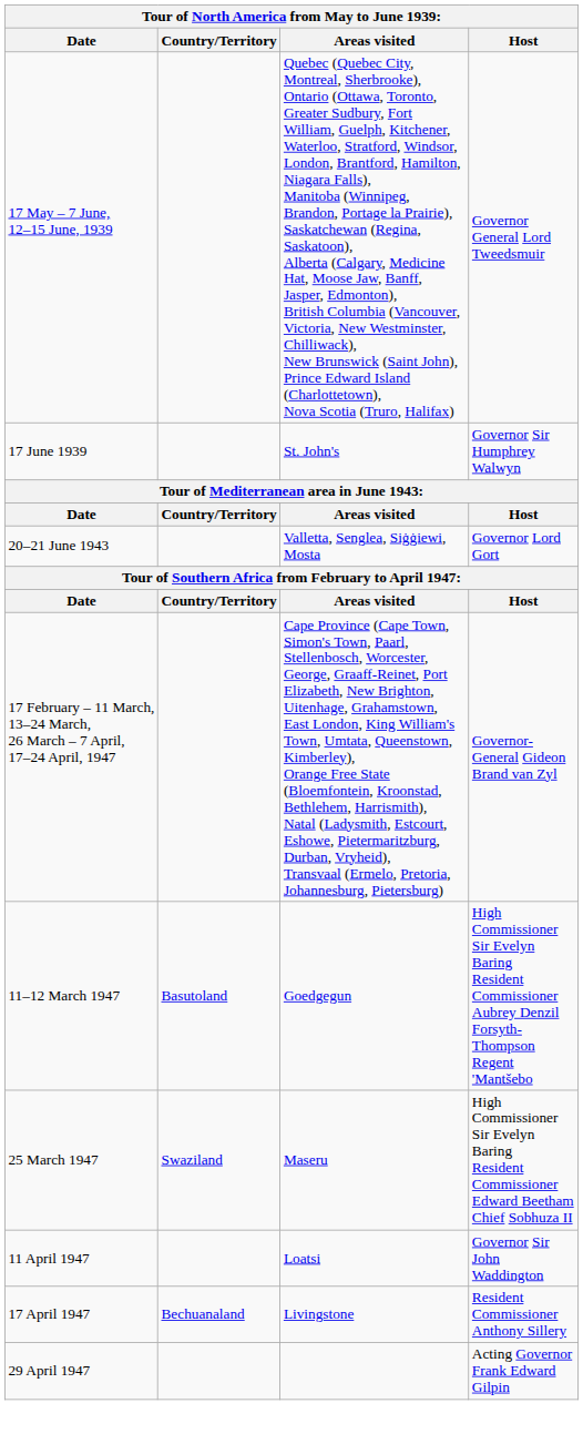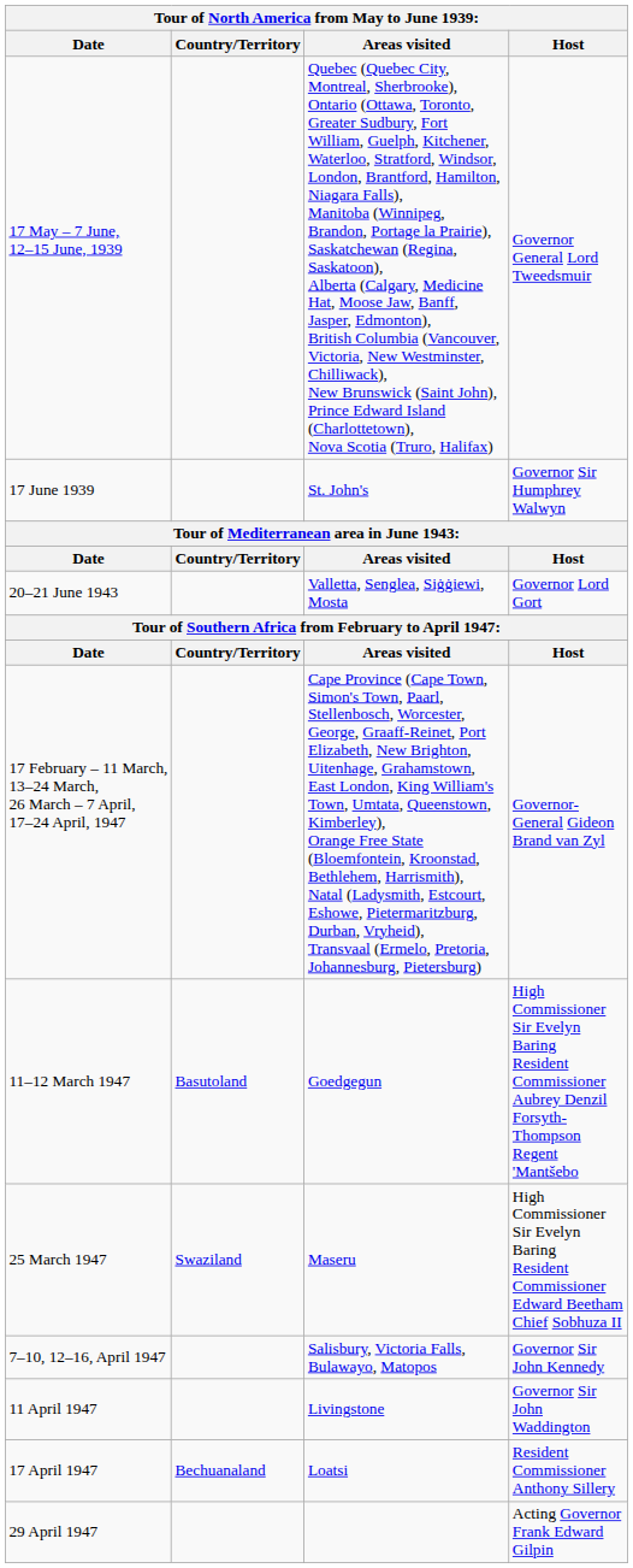 <table class="wikitable sortable" border="1" style="margin: 1em auto 1em auto">
 <tr>
 <th colspan=4>Tour of <a href='#'>North America</a> from May to June 1939:</th>
 </tr>
 <tr>
 <th class="unsortable">Date</th>
 <th>Country/Territory</th>
 <th>Areas visited</th>
 <th class="unsortable">Host</th>
 </tr>
 <tr>
 <td nowrap><a href='#'>17 May – 7 June, <br>12–15 June, 1939</a><br><br><br></td>
 <td></td>
 <td><a href='#'>Quebec</a> (<a href='#'>Quebec City</a>, <a href='#'>Montreal</a>, <a href='#'>Sherbrooke</a>), <br><a href='#'>Ontario</a> (<a href='#'>Ottawa</a>, <a href='#'>Toronto</a>, <a href='#'>Greater Sudbury</a>, <a href='#'>Fort William</a>, <a href='#'>Guelph</a>, <a href='#'>Kitchener</a>, <a href='#'>Waterloo</a>, <a href='#'>Stratford</a>, <a href='#'>Windsor</a>, <a href='#'>London</a>, <a href='#'>Brantford</a>, <a href='#'>Hamilton</a>, <a href='#'>Niagara Falls</a>), <br><a href='#'>Manitoba</a> (<a href='#'>Winnipeg</a>, <a href='#'>Brandon</a>, <a href='#'>Portage la Prairie</a>), <br><a href='#'>Saskatchewan</a> (<a href='#'>Regina</a>, <a href='#'>Saskatoon</a>), <br><a href='#'>Alberta</a> (<a href='#'>Calgary</a>, <a href='#'>Medicine Hat</a>, <a href='#'>Moose Jaw</a>, <a href='#'>Banff</a>, <a href='#'>Jasper</a>, <a href='#'>Edmonton</a>), <br><a href='#'>British Columbia</a> (<a href='#'>Vancouver</a>, <a href='#'>Victoria</a>, <a href='#'>New Westminster</a>, <a href='#'>Chilliwack</a>), <br><a href='#'>New Brunswick</a> (<a href='#'>Saint John</a>), <br><a href='#'>Prince Edward Island</a> (<a href='#'>Charlottetown</a>), <br><a href='#'>Nova Scotia</a> (<a href='#'>Truro</a>, <a href='#'>Halifax</a>)</td>
 <td><a href='#'>Governor General</a> <a href='#'>Lord Tweedsmuir</a></td>
 </tr>
 <tr>
 <td nowrap>17 June 1939</td>
 <td></td>
 <td><a href='#'>St. John's</a></td>
 <td><a href='#'>Governor</a> <a href='#'>Sir Humphrey Walwyn</a></td>
 </tr>
 <tr>
 <th colspan=4>Tour of <a href='#'>Mediterranean</a> area in June 1943:</th>
 </tr>
 <tr>
 <th class="unsortable">Date</th>
 <th>Country/Territory</th>
 <th>Areas visited</th>
 <th class="unsortable">Host</th>
 </tr>
 <tr>
 <td nowrap>20–21 June 1943</td>
 <td></td>
 <td><a href='#'>Valletta</a>, <a href='#'>Senglea</a>, <a href='#'>Siġġiewi</a>, <a href='#'>Mosta</a></td>
 <td><a href='#'>Governor</a> <a href='#'>Lord Gort</a></td>
 </tr>
 <tr>
 <th colspan=4>Tour of <a href='#'>Southern Africa</a> from February to April 1947:</th>
 </tr>
 <tr>
 <th class="unsortable">Date</th>
 <th>Country/Territory</th>
 <th>Areas visited</th>
 <th class="unsortable">Host</th>
 </tr>
 <tr>
 <td nowrap>17 February – 11 March, <br>13–24 March, <br>26 March – 7 April, <br>17–24 April, 1947<br><br><br><br></td>
 <td></td>
 <td><a href='#'>Cape Province</a> (<a href='#'>Cape Town</a>, <a href='#'>Simon's Town</a>, <a href='#'>Paarl</a>, <a href='#'>Stellenbosch</a>, <a href='#'>Worcester</a>, <a href='#'>George</a>, <a href='#'>Graaff-Reinet</a>, <a href='#'>Port Elizabeth</a>, <a href='#'>New Brighton</a>, <a href='#'>Uitenhage</a>, <a href='#'>Grahamstown</a>, <a href='#'>East London</a>, <a href='#'>King William's Town</a>, <a href='#'>Umtata</a>, <a href='#'>Queenstown</a>, <a href='#'>Kimberley</a>), <br><a href='#'>Orange Free State</a> (<a href='#'>Bloemfontein</a>, <a href='#'>Kroonstad</a>, <a href='#'>Bethlehem</a>, <a href='#'>Harrismith</a>), <br><a href='#'>Natal</a> (<a href='#'>Ladysmith</a>, <a href='#'>Estcourt</a>, <a href='#'>Eshowe</a>, <a href='#'>Pietermaritzburg</a>, <a href='#'>Durban</a>, <a href='#'>Vryheid</a>), <br><a href='#'>Transvaal</a> (<a href='#'>Ermelo</a>, <a href='#'>Pretoria</a>, <a href='#'>Johannesburg</a>, <a href='#'>Pietersburg</a>)</td>
 <td><a href='#'>Governor-General</a> <a href='#'>Gideon Brand van Zyl</a></td>
 </tr>
 <tr>
 <td nowrap>11–12 March 1947<br></td>
 <td> <a href='#'>Basutoland</a></td>
 <td><a href='#'>Goedgegun</a></td>
 <td><a href='#'>High Commissioner</a> <a href='#'>Sir Evelyn Baring</a><br><a href='#'>Resident Commissioner</a> <a href='#'>Aubrey Denzil Forsyth-Thompson</a><br><a href='#'>Regent</a> <a href='#'>'Mantšebo</a></td>
 </tr>
 <tr>
 <td nowrap>25 March 1947</td>
 <td>  <a href='#'>Swaziland</a></td>
 <td><a href='#'>Maseru</a></td>
 <td>High Commissioner Sir Evelyn Baring<br><a href='#'>Resident Commissioner</a> <a href='#'>Edward Beetham</a><br><a href='#'>Chief</a> <a href='#'>Sobhuza II</a></td>
 </tr>
 <tr>
+<td nowrap>7–10, 12–16, April 1947<br></td>
+<td></td>
+<td><a href='#'>Salisbury</a>, <a href='#'>Victoria Falls</a>, <a href='#'>Bulawayo</a>, <a href='#'>Matopos</a></td>
+<td><a href='#'>Governor</a> <a href='#'>Sir John Kennedy</a></td>
+</tr>
+<tr>
 <td nowrap>11 April 1947</td>
 <td></td>
-<td><a href='#'>Loatsi</a></td>
+<td><a href='#'>Livingstone</a></td>
 <td><a href='#'>Governor</a> <a href='#'>Sir John Waddington</a></td>
 </tr>
 <tr>
 <td nowrap>17 April 1947</td>
 <td>  <a href='#'>Bechuanaland</a></td>
-<td><a href='#'>Livingstone</a></td>
+<td><a href='#'>Loatsi</a></td>
 <td><a href='#'>Resident Commissioner</a> <a href='#'>Anthony Sillery</a></td>
 </tr>
 <tr>
 <td>29 April 1947</td>
 <td></td>
 <td></td>
 <td>Acting <a href='#'>Governor</a> <a href='#'>Frank Edward Gilpin</a></td>
 </tr>
 </table>
